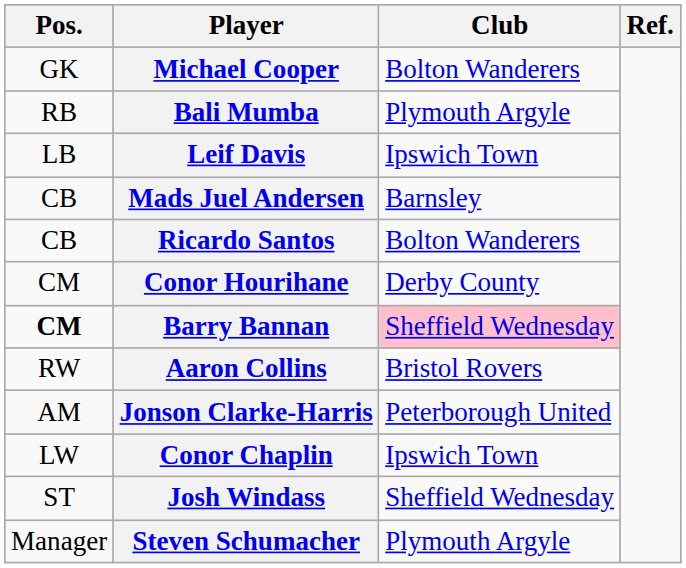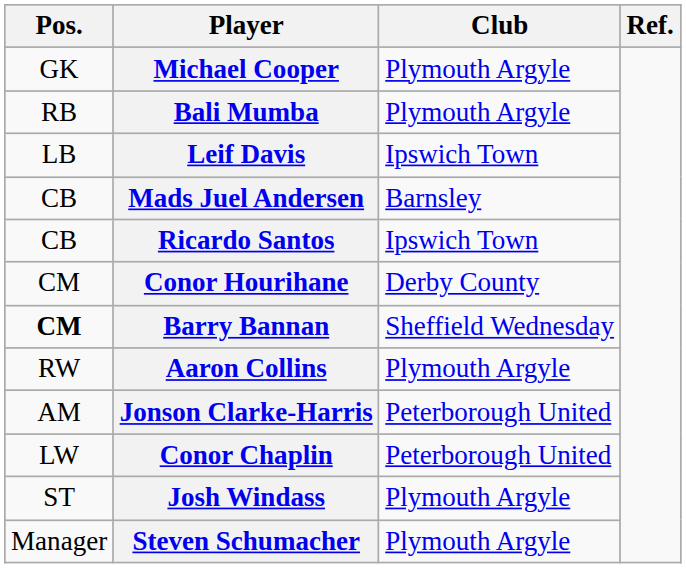 <table class="wikitable plainrowheaders" style="text-align: left">
 <tr>
 <th scope="col">Pos.</th>
 <th scope="col">Player</th>
 <th scope="col">Club</th>
 <th>Ref.</th>
 </tr>
 <tr>
 <td style="text-align:center">GK</td>
 <th scope="row"> <a href='#'>Michael Cooper</a></th>
-<td><a href='#'>Bolton Wanderers</a></td>
+<td><a href='#'>Plymouth Argyle</a></td>
 <td rowspan="12"></td>
 </tr>
 <tr>
 <td style="text-align:center">RB</td>
 <th scope="row"> <a href='#'>Bali Mumba</a></th>
 <td><a href='#'>Plymouth Argyle</a></td>
 </tr>
 <tr>
 <td style="text-align:center">LB</td>
 <th scope="row"> <a href='#'>Leif Davis</a></th>
 <td><a href='#'>Ipswich Town</a></td>
 </tr>
 <tr>
 <td style="text-align:center">CB</td>
 <th scope="row"> <a href='#'>Mads Juel Andersen</a></th>
 <td><a href='#'>Barnsley</a></td>
 </tr>
 <tr>
 <td style="text-align:center">CB</td>
 <th scope="row"> <a href='#'>Ricardo Santos</a></th>
-<td><a href='#'>Bolton Wanderers</a></td>
+<td><a href='#'>Ipswich Town</a></td>
 </tr>
 <tr>
 <td style="text-align:center">CM</td>
 <th scope="row"> <a href='#'>Conor Hourihane</a></th>
 <td><a href='#'>Derby County</a></td>
 </tr>
 <tr>
 <td style="text-align:center"><strong>CM</strong></td>
 <th scope="row"> <a href='#'>Barry Bannan</a></th>
-<td style="background: pink;"><a href='#'>Sheffield Wednesday</a></td>
+<td><a href='#'>Sheffield Wednesday</a></td>
 </tr>
 <tr>
 <td style="text-align:center">RW</td>
 <th scope="row"> <a href='#'>Aaron Collins</a></th>
-<td><a href='#'>Bristol Rovers</a></td>
+<td><a href='#'>Plymouth Argyle</a></td>
 </tr>
 <tr>
 <td style="text-align:center">AM</td>
 <th scope="row"> <a href='#'>Jonson Clarke-Harris</a></th>
 <td><a href='#'>Peterborough United</a></td>
 </tr>
 <tr>
 <td style="text-align:center">LW</td>
 <th scope="row"> <a href='#'>Conor Chaplin</a></th>
-<td><a href='#'>Ipswich Town</a></td>
+<td><a href='#'>Peterborough United</a></td>
 </tr>
 <tr>
 <td style="text-align:center">ST</td>
 <th scope="row"> <a href='#'>Josh Windass</a></th>
-<td><a href='#'>Sheffield Wednesday</a></td>
+<td><a href='#'>Plymouth Argyle</a></td>
 </tr>
 <tr>
 <td style="text-align:center">Manager</td>
 <th scope="row"> <a href='#'>Steven Schumacher</a></th>
 <td><a href='#'>Plymouth Argyle</a></td>
 </tr>
 </table>
